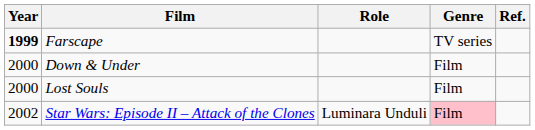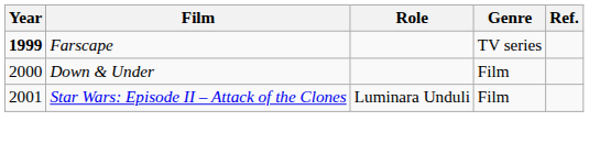 <table class="wikitable">
 <tr>
 <th>Year</th>
 <th>Film</th>
 <th>Role</th>
 <th>Genre</th>
 <th>Ref.</th>
 </tr>
 <tr>
 <td><strong>1999</strong></td>
 <td><em>Farscape</em></td>
 <td></td>
 <td>TV series</td>
 <td></td>
 </tr>
 <tr>
 <td>2000</td>
 <td><em>Down & Under</em></td>
 <td></td>
 <td>Film</td>
 <td></td>
 </tr>
 <tr>
-<td>2000</td>
-<td><em>Lost Souls</em></td>
-<td></td>
+<td>2001</td>
+<td><em><a href='#'>Star Wars: Episode II – Attack of the Clones</a></em></td>
+<td>Luminara Unduli</td>
 <td>Film</td>
 <td></td>
 </tr>
-<tr>
-<td>2002</td>
-<td><em><a href='#'>Star Wars: Episode II – Attack of the Clones</a></em></td>
-<td>Luminara Unduli</td>
-<td style="background: pink;">Film</td>
-<td></td>
-</tr>
 </table>
